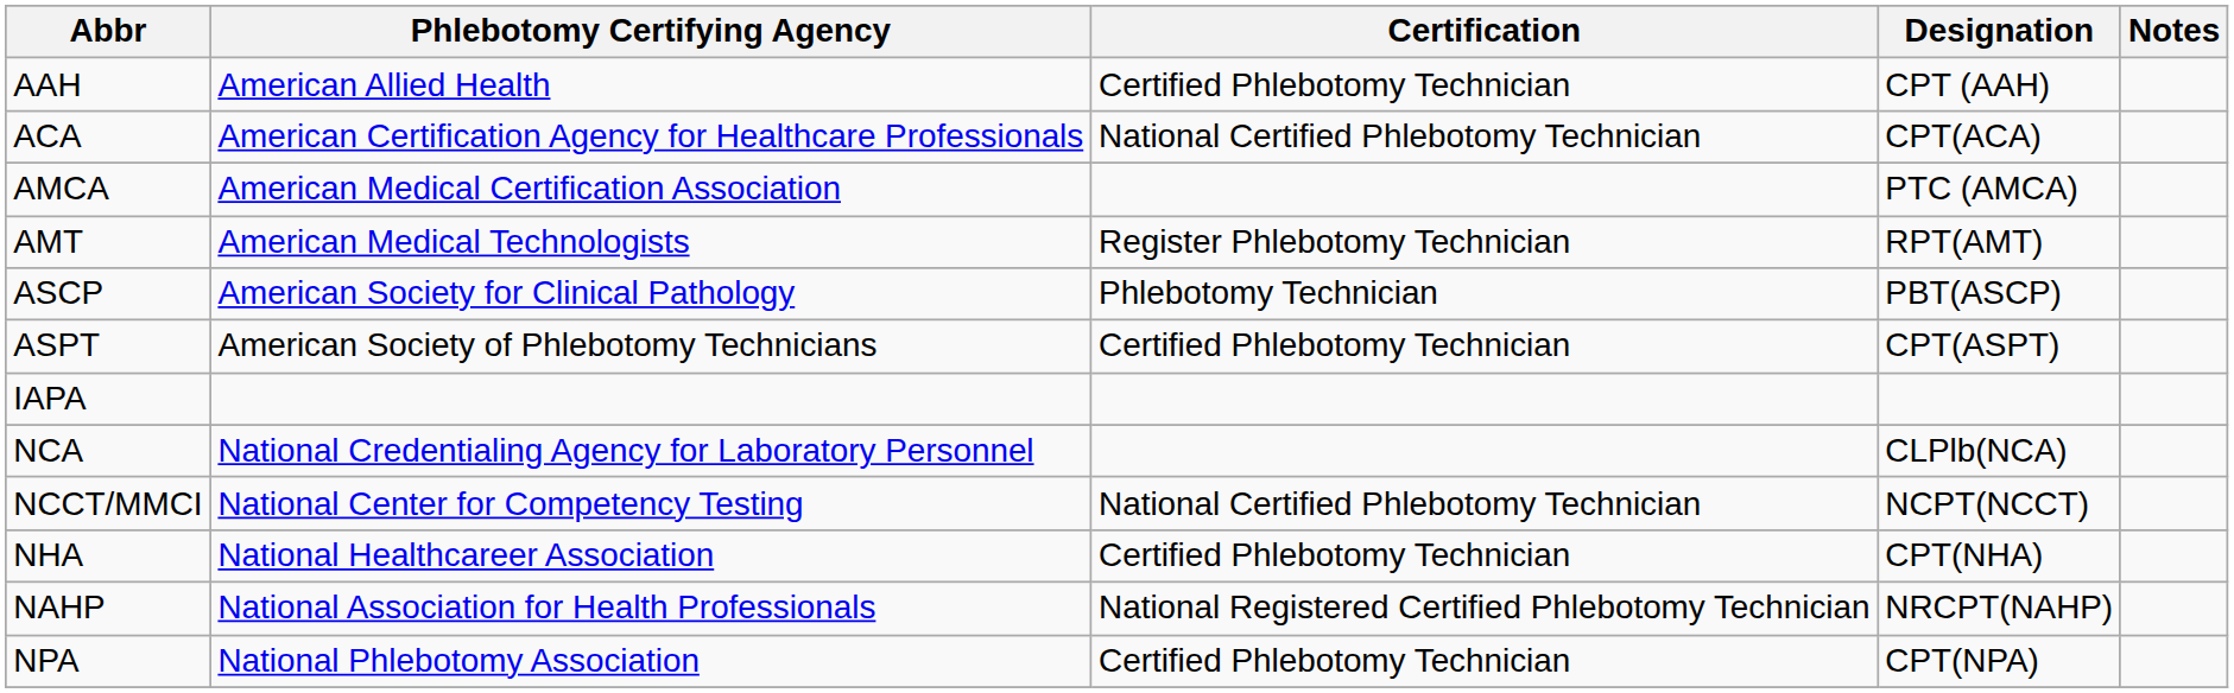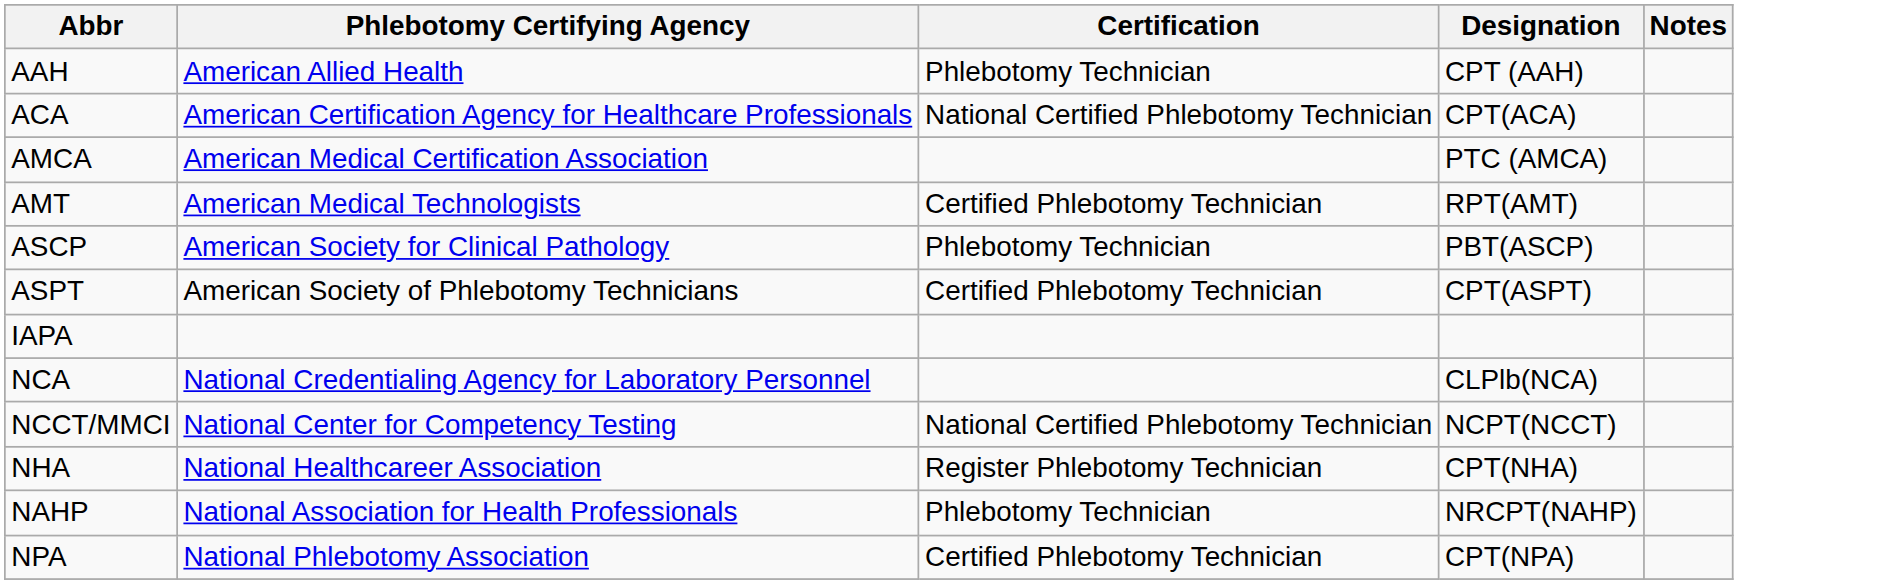 <table class="wikitable sortable">
 <tr>
 <th>Abbr</th>
 <th>Phlebotomy Certifying Agency</th>
 <th>Certification</th>
 <th>Designation</th>
 <th>Notes</th>
 </tr>
 <tr>
 <td>AAH</td>
 <td><a href='#'>American Allied Health</a></td>
-<td>Certified Phlebotomy Technician</td>
+<td>Phlebotomy Technician</td>
 <td>CPT (AAH)</td>
 </tr>
 <tr>
 <td>ACA</td>
 <td><a href='#'>American Certification Agency for Healthcare Professionals</a></td>
 <td>National Certified Phlebotomy Technician</td>
 <td>CPT(ACA)</td>
 <td></td>
 </tr>
 <tr>
 <td>AMCA</td>
 <td><a href='#'>American Medical Certification Association</a></td>
 <td></td>
 <td>PTC (AMCA)</td>
 <td></td>
 </tr>
 <tr>
 <td>AMT</td>
 <td><a href='#'>American Medical Technologists</a></td>
-<td>Register Phlebotomy Technician</td>
+<td>Certified Phlebotomy Technician</td>
 <td>RPT(AMT)</td>
 <td></td>
 </tr>
 <tr>
 <td>ASCP</td>
 <td><a href='#'>American Society for Clinical Pathology</a></td>
 <td>Phlebotomy Technician</td>
 <td>PBT(ASCP)</td>
 <td></td>
 </tr>
 <tr>
 <td>ASPT</td>
 <td>American Society of Phlebotomy Technicians</td>
 <td>Certified Phlebotomy Technician</td>
 <td>CPT(ASPT)</td>
 <td></td>
 </tr>
 <tr>
 <td>IAPA</td>
 <td></td>
 <td></td>
 <td></td>
 <td></td>
 </tr>
 <tr>
 <td>NCA</td>
 <td><a href='#'>National Credentialing Agency for Laboratory Personnel</a></td>
 <td></td>
 <td>CLPlb(NCA)</td>
 <td></td>
 </tr>
 <tr>
 <td>NCCT/MMCI</td>
 <td><a href='#'>National Center for Competency Testing</a></td>
 <td>National Certified Phlebotomy Technician</td>
 <td>NCPT(NCCT)</td>
 <td></td>
 </tr>
 <tr>
 <td>NHA</td>
 <td><a href='#'>National Healthcareer Association</a></td>
-<td>Certified Phlebotomy Technician</td>
+<td>Register Phlebotomy Technician</td>
 <td>CPT(NHA)</td>
 <td></td>
 </tr>
 <tr>
 <td>NAHP</td>
 <td><a href='#'>National Association for Health Professionals</a></td>
-<td>National Registered Certified Phlebotomy Technician</td>
+<td>Phlebotomy Technician</td>
 <td>NRCPT(NAHP)</td>
 <td></td>
 </tr>
 <tr>
 <td>NPA</td>
 <td><a href='#'>National Phlebotomy Association</a></td>
 <td>Certified Phlebotomy Technician</td>
 <td>CPT(NPA)</td>
 <td></td>
 </tr>
 </table>
